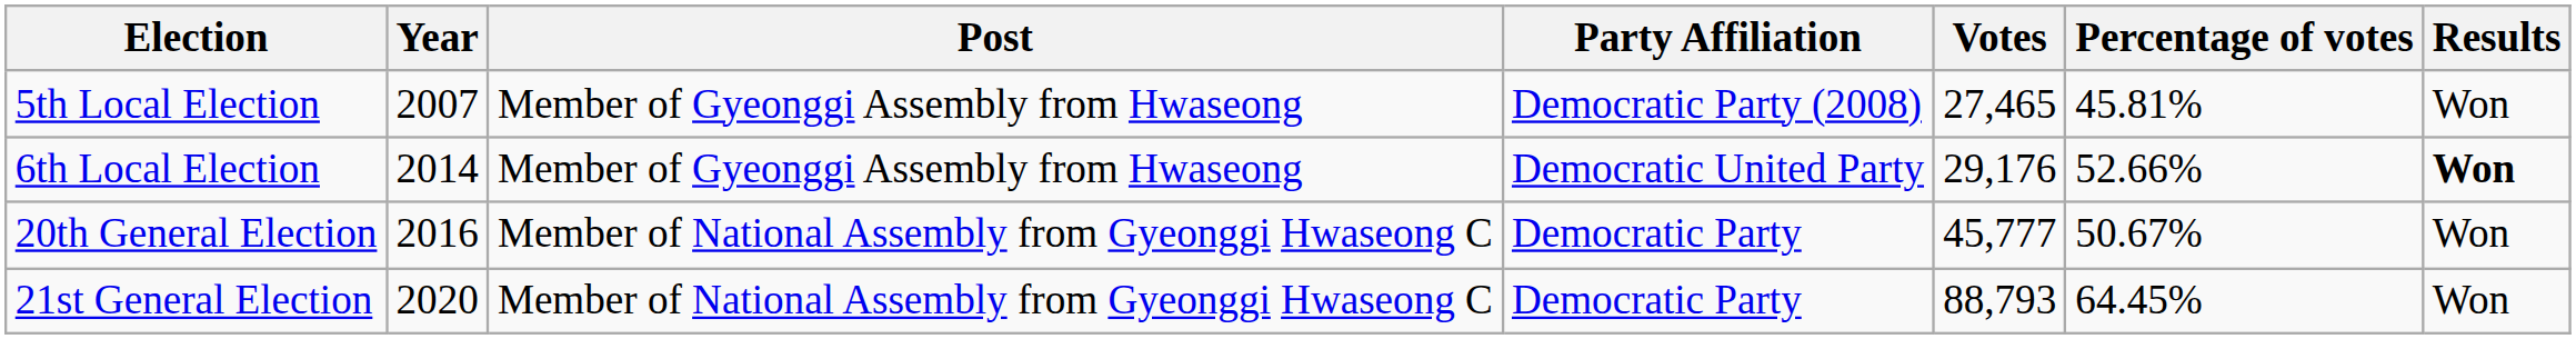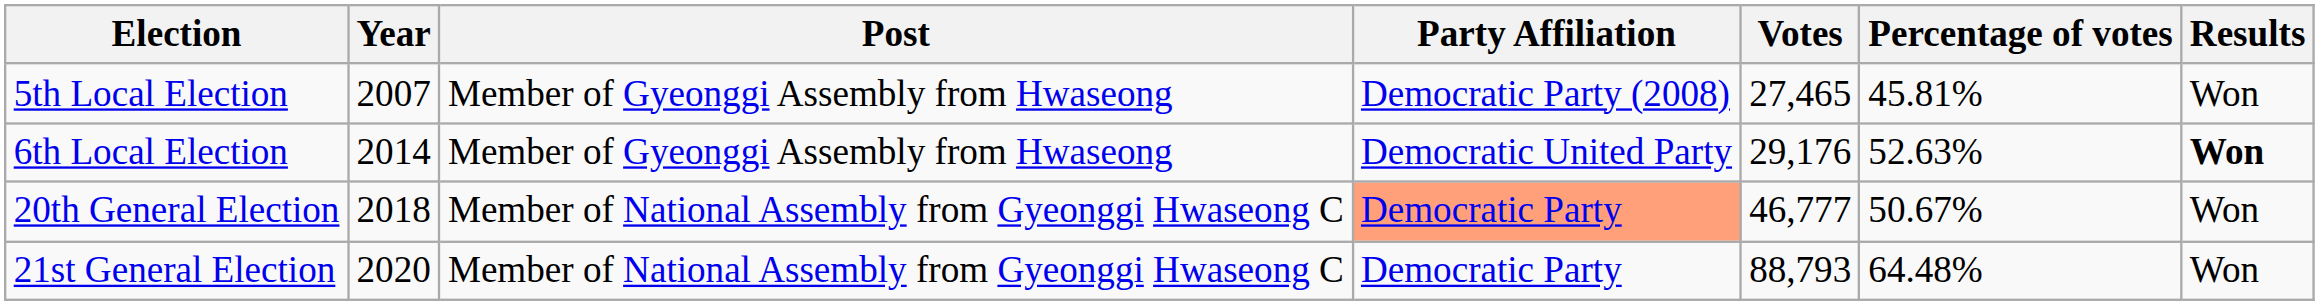 <table class="wikitable">
 <tr>
 <th>Election</th>
 <th>Year</th>
 <th>Post</th>
 <th>Party Affiliation</th>
 <th>Votes</th>
 <th>Percentage of votes</th>
 <th>Results</th>
 </tr>
 <tr>
 <td><a href='#'>5th Local Election</a></td>
 <td>2007</td>
 <td>Member of <a href='#'>Gyeonggi</a> Assembly from <a href='#'>Hwaseong</a></td>
 <td><a href='#'>Democratic Party (2008)</a></td>
 <td>27,465</td>
 <td>45.81%</td>
 <td>Won</td>
 </tr>
 <tr>
 <td><a href='#'>6th Local Election</a></td>
 <td>2014</td>
 <td>Member of <a href='#'>Gyeonggi</a> Assembly from <a href='#'>Hwaseong</a></td>
 <td><a href='#'>Democratic United Party</a></td>
 <td>29,176</td>
-<td>52.66%</td>
+<td>52.63%</td>
 <td><strong>Won</strong></td>
 </tr>
 <tr>
 <td><a href='#'>20th General Election</a></td>
-<td>2016</td>
+<td>2018</td>
 <td>Member of <a href='#'>National Assembly</a> from <a href='#'>Gyeonggi</a> <a href='#'>Hwaseong</a> C</td>
-<td><a href='#'>Democratic Party</a></td>
-<td>45,777</td>
+<td style="background: lightsalmon;"><a href='#'>Democratic Party</a></td>
+<td>46,777</td>
 <td>50.67%</td>
 <td>Won</td>
 </tr>
 <tr>
 <td><a href='#'>21st General Election</a></td>
 <td>2020</td>
 <td>Member of <a href='#'>National Assembly</a> from <a href='#'>Gyeonggi</a> <a href='#'>Hwaseong</a> C</td>
 <td><a href='#'>Democratic Party</a></td>
 <td>88,793</td>
-<td>64.45%</td>
+<td>64.48%</td>
 <td>Won</td>
 </tr>
 </table>
